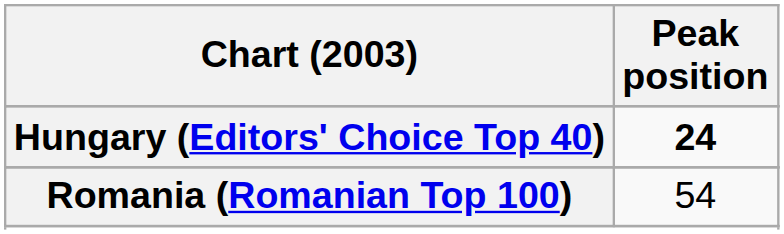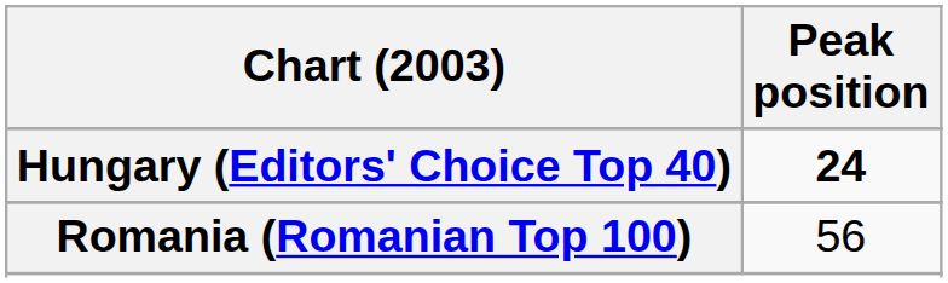 <table class="wikitable sortable plainrowheaders" style="text-align:center">
 <tr>
 <th>Chart (2003)</th>
 <th>Peak<br>position</th>
 </tr>
 <tr>
 </tr>
 <tr>
 </tr>
 <tr>
 </tr>
 <tr>
 </tr>
 <tr>
 </tr>
 <tr>
 </tr>
 <tr>
 <th scope="row">Hungary (<a href='#'>Editors' Choice Top 40</a>)</th>
 <td><strong>24</strong></td>
 </tr>
 <tr>
 </tr>
 <tr>
 </tr>
 <tr>
 <th scope="row">Romania (<a href='#'>Romanian Top 100</a>)</th>
-<td>54</td>
+<td>56</td>
 </tr>
 <tr>
 </tr>
 <tr>
 </tr>
 <tr>
 </tr>
 </table>
